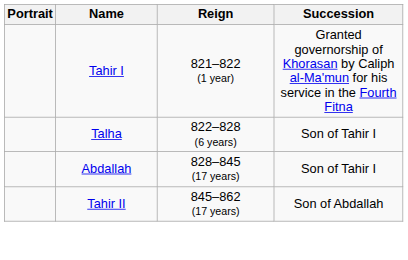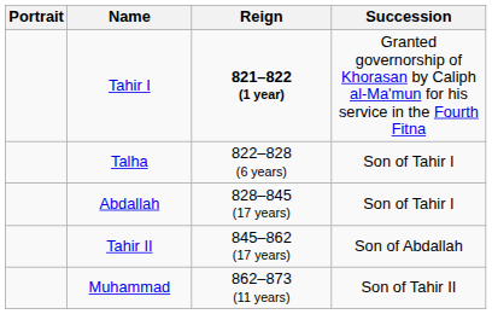 <table class="wikitable" style="text-align:center; width:80%;">
 <tr>
 <th width="7%">Portrait</th>
 <th width="27%">Name</th>
 <th width="32%">Reign</th>
 <th width="34%">Succession</th>
 </tr>
 <tr>
 <td></td>
 <td><a href='#'>Tahir I</a></td>
-<td>821–822<br><small>(1 year)</small></td>
+<td><strong>821–822<br><small>(1 year)</small></strong></td>
 <td>Granted governorship of <a href='#'>Khorasan</a> by Caliph <a href='#'>al-Ma'mun</a> for his service in the <a href='#'>Fourth Fitna</a></td>
 </tr>
 <tr>
 <td></td>
 <td><a href='#'>Talha</a></td>
 <td>822–828<br><small>(6 years)</small></td>
 <td>Son of Tahir I</td>
 </tr>
 <tr>
 <td></td>
 <td><a href='#'>Abdallah</a></td>
 <td>828–845<br><small>(17 years)</small></td>
 <td>Son of Tahir I</td>
 </tr>
 <tr>
 <td></td>
 <td><a href='#'>Tahir II</a></td>
 <td>845–862<br><small>(17 years)</small></td>
 <td>Son of Abdallah</td>
 </tr>
+<tr>
+<td></td>
+<td><a href='#'>Muhammad</a></td>
+<td>862–873<br><small>(11 years)</small></td>
+<td>Son of Tahir II</td>
+</tr>
 </table>
